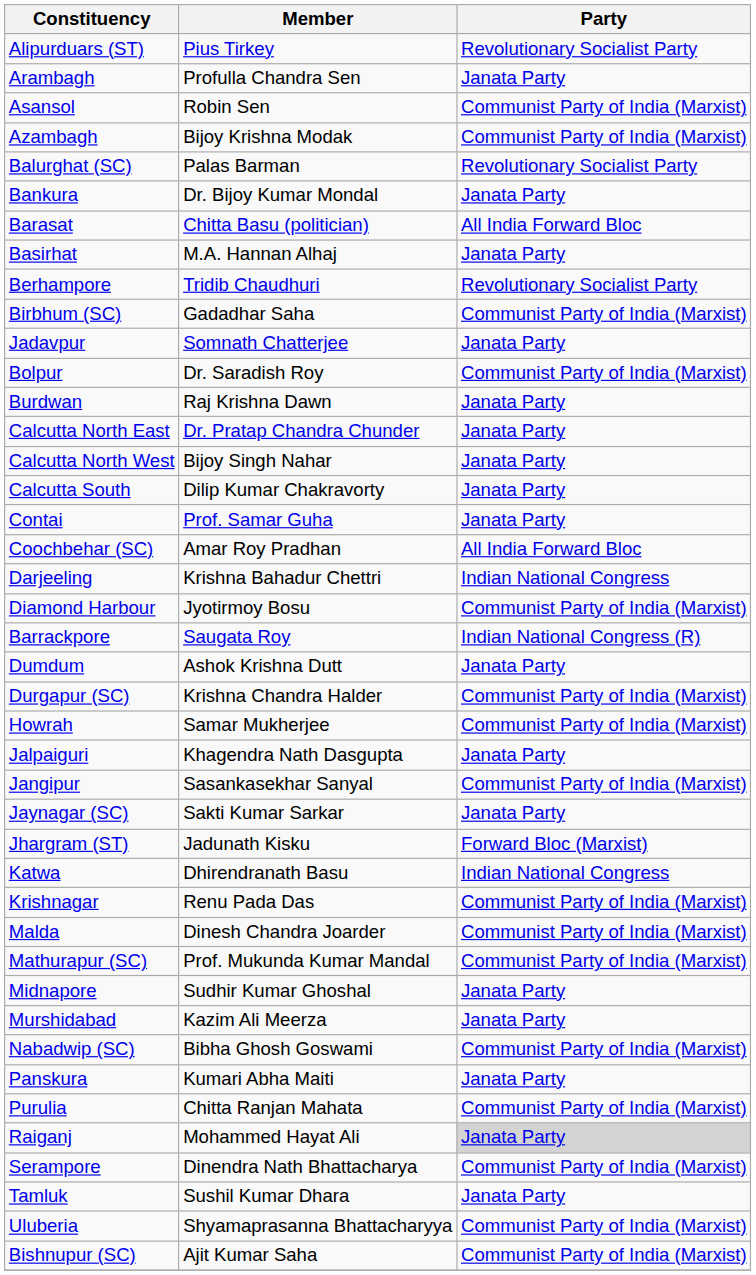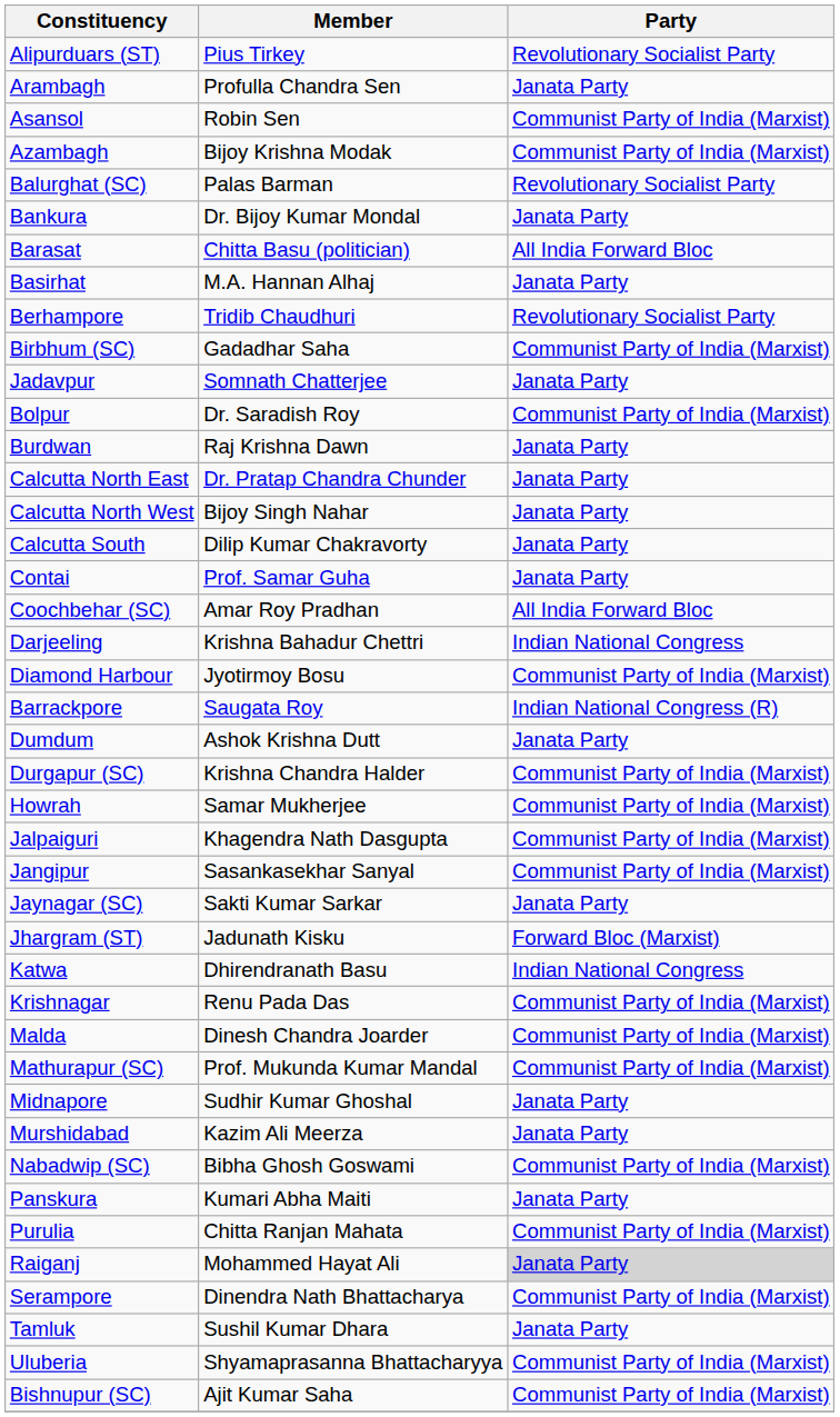 <table class="wikitable sortable">
 <tr>
 <th>Constituency</th>
 <th>Member</th>
 <th>Party</th>
 </tr>
 <tr>
 <td><a href='#'>Alipurduars (ST)</a></td>
 <td><a href='#'>Pius Tirkey</a></td>
 <td><a href='#'>Revolutionary Socialist Party</a></td>
 </tr>
 <tr>
 <td><a href='#'>Arambagh</a></td>
 <td>Profulla Chandra Sen</td>
 <td><a href='#'>Janata Party</a></td>
 </tr>
 <tr>
 <td><a href='#'>Asansol</a></td>
 <td>Robin Sen</td>
 <td><a href='#'>Communist Party of India (Marxist)</a></td>
 </tr>
 <tr>
 <td><a href='#'>Azambagh</a></td>
 <td>Bijoy Krishna Modak</td>
 <td><a href='#'>Communist Party of India (Marxist)</a></td>
 </tr>
 <tr>
 <td><a href='#'>Balurghat (SC)</a></td>
 <td>Palas Barman</td>
 <td><a href='#'>Revolutionary Socialist Party</a></td>
 </tr>
 <tr>
 <td><a href='#'>Bankura</a></td>
 <td>Dr. Bijoy Kumar Mondal</td>
 <td><a href='#'>Janata Party</a></td>
 </tr>
 <tr>
 <td><a href='#'>Barasat</a></td>
 <td><a href='#'>Chitta Basu (politician)</a></td>
 <td><a href='#'>All India Forward Bloc</a></td>
 </tr>
 <tr>
 <td><a href='#'>Basirhat</a></td>
 <td>M.A. Hannan Alhaj</td>
 <td><a href='#'>Janata Party</a></td>
 </tr>
 <tr>
 <td><a href='#'>Berhampore</a></td>
 <td><a href='#'>Tridib Chaudhuri</a></td>
 <td><a href='#'>Revolutionary Socialist Party</a></td>
 </tr>
 <tr>
 <td><a href='#'>Birbhum (SC)</a></td>
 <td>Gadadhar Saha</td>
 <td><a href='#'>Communist Party of India (Marxist)</a></td>
 </tr>
 <tr>
 <td><a href='#'>Jadavpur</a></td>
 <td><a href='#'>Somnath Chatterjee</a></td>
 <td><a href='#'>Janata Party</a></td>
 </tr>
 <tr>
 <td><a href='#'>Bolpur</a></td>
 <td>Dr. Saradish Roy</td>
 <td><a href='#'>Communist Party of India (Marxist)</a></td>
 </tr>
 <tr>
 <td><a href='#'>Burdwan</a></td>
 <td>Raj Krishna Dawn</td>
 <td><a href='#'>Janata Party</a></td>
 </tr>
 <tr>
 <td><a href='#'>Calcutta North East</a></td>
 <td><a href='#'>Dr. Pratap Chandra Chunder</a></td>
 <td><a href='#'>Janata Party</a></td>
 </tr>
 <tr>
 <td><a href='#'>Calcutta North West</a></td>
 <td>Bijoy Singh Nahar</td>
 <td><a href='#'>Janata Party</a></td>
 </tr>
 <tr>
 <td><a href='#'>Calcutta South</a></td>
 <td>Dilip Kumar Chakravorty</td>
 <td><a href='#'>Janata Party</a></td>
 </tr>
 <tr>
 <td><a href='#'>Contai</a></td>
 <td><a href='#'>Prof. Samar Guha</a></td>
 <td><a href='#'>Janata Party</a></td>
 </tr>
 <tr>
 <td><a href='#'>Coochbehar (SC)</a></td>
 <td>Amar Roy Pradhan</td>
 <td><a href='#'>All India Forward Bloc</a></td>
 </tr>
 <tr>
 <td><a href='#'>Darjeeling</a></td>
 <td>Krishna Bahadur Chettri</td>
 <td><a href='#'>Indian National Congress</a></td>
 </tr>
 <tr>
 <td><a href='#'>Diamond Harbour</a></td>
 <td>Jyotirmoy Bosu</td>
 <td><a href='#'>Communist Party of India (Marxist)</a></td>
 </tr>
 <tr>
 <td><a href='#'>Barrackpore</a></td>
 <td><a href='#'>Saugata Roy</a></td>
 <td><a href='#'>Indian National Congress (R)</a></td>
 </tr>
 <tr>
 <td><a href='#'>Dumdum</a></td>
 <td>Ashok Krishna Dutt</td>
 <td><a href='#'>Janata Party</a></td>
 </tr>
 <tr>
 <td><a href='#'>Durgapur (SC)</a></td>
 <td>Krishna Chandra Halder</td>
 <td><a href='#'>Communist Party of India (Marxist)</a></td>
 </tr>
 <tr>
 <td><a href='#'>Howrah</a></td>
 <td>Samar Mukherjee</td>
 <td><a href='#'>Communist Party of India (Marxist)</a></td>
 </tr>
 <tr>
 <td><a href='#'>Jalpaiguri</a></td>
 <td>Khagendra Nath Dasgupta</td>
-<td><a href='#'>Janata Party</a></td>
+<td><a href='#'>Communist Party of India (Marxist)</a></td>
 </tr>
 <tr>
 <td><a href='#'>Jangipur</a></td>
 <td>Sasankasekhar Sanyal</td>
 <td><a href='#'>Communist Party of India (Marxist)</a></td>
 </tr>
 <tr>
 <td><a href='#'>Jaynagar (SC)</a></td>
 <td>Sakti Kumar Sarkar</td>
 <td><a href='#'>Janata Party</a></td>
 </tr>
 <tr>
 <td><a href='#'>Jhargram (ST)</a></td>
 <td>Jadunath Kisku</td>
 <td><a href='#'>Forward Bloc (Marxist)</a></td>
 </tr>
 <tr>
 <td><a href='#'>Katwa</a></td>
 <td>Dhirendranath Basu</td>
 <td><a href='#'>Indian National Congress</a></td>
 </tr>
 <tr>
 <td><a href='#'>Krishnagar</a></td>
 <td>Renu Pada Das</td>
 <td><a href='#'>Communist Party of India (Marxist)</a></td>
 </tr>
 <tr>
 <td><a href='#'>Malda</a></td>
 <td>Dinesh Chandra Joarder</td>
 <td><a href='#'>Communist Party of India (Marxist)</a></td>
 </tr>
 <tr>
 <td><a href='#'>Mathurapur (SC)</a></td>
 <td>Prof. Mukunda Kumar Mandal</td>
 <td><a href='#'>Communist Party of India (Marxist)</a></td>
 </tr>
 <tr>
 <td><a href='#'>Midnapore</a></td>
 <td>Sudhir Kumar Ghoshal</td>
 <td><a href='#'>Janata Party</a></td>
 </tr>
 <tr>
 <td><a href='#'>Murshidabad</a></td>
 <td>Kazim Ali Meerza</td>
 <td><a href='#'>Janata Party</a></td>
 </tr>
 <tr>
 <td><a href='#'>Nabadwip (SC)</a></td>
 <td>Bibha Ghosh Goswami</td>
 <td><a href='#'>Communist Party of India (Marxist)</a></td>
 </tr>
 <tr>
 <td><a href='#'>Panskura</a></td>
 <td>Kumari Abha Maiti</td>
 <td><a href='#'>Janata Party</a></td>
 </tr>
 <tr>
 <td><a href='#'>Purulia</a></td>
 <td>Chitta Ranjan Mahata</td>
 <td><a href='#'>Communist Party of India (Marxist)</a></td>
 </tr>
 <tr>
 <td><a href='#'>Raiganj</a></td>
 <td>Mohammed Hayat Ali</td>
 <td style="background: lightgrey;"><a href='#'>Janata Party</a></td>
 </tr>
 <tr>
 <td><a href='#'>Serampore</a></td>
 <td>Dinendra Nath Bhattacharya</td>
 <td><a href='#'>Communist Party of India (Marxist)</a></td>
 </tr>
 <tr>
 <td><a href='#'>Tamluk</a></td>
 <td>Sushil Kumar Dhara</td>
 <td><a href='#'>Janata Party</a></td>
 </tr>
 <tr>
 <td><a href='#'>Uluberia</a></td>
 <td>Shyamaprasanna Bhattacharyya</td>
 <td><a href='#'>Communist Party of India (Marxist)</a></td>
 </tr>
 <tr>
 <td><a href='#'>Bishnupur (SC)</a></td>
 <td>Ajit Kumar Saha</td>
 <td><a href='#'>Communist Party of India (Marxist)</a></td>
 </tr>
 <tr>
 </tr>
 </table>
